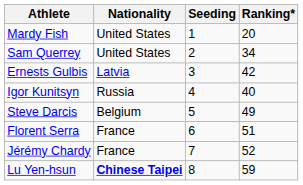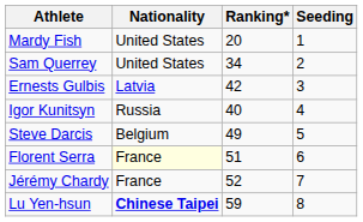 <table class="wikitable" border="1">
 <tr>
 <th>Athlete</th>
 <th>Nationality</th>
+<th>Ranking*</th>
 <th>Seeding</th>
-<th>Ranking*</th>
 </tr>
 <tr>
 <td><a href='#'>Mardy Fish</a></td>
 <td> United States</td>
+<td>20</td>
 <td>1</td>
-<td>20</td>
 </tr>
 <tr>
 <td><a href='#'>Sam Querrey</a></td>
 <td> United States</td>
+<td>34</td>
 <td>2</td>
-<td>34</td>
 </tr>
 <tr>
 <td><a href='#'>Ernests Gulbis</a></td>
 <td> <a href='#'>Latvia</a></td>
+<td>42</td>
 <td>3</td>
-<td>42</td>
 </tr>
 <tr>
 <td><a href='#'>Igor Kunitsyn</a></td>
 <td> Russia</td>
+<td>40</td>
 <td>4</td>
-<td>40</td>
 </tr>
 <tr>
 <td><a href='#'>Steve Darcis</a></td>
 <td> Belgium</td>
+<td>49</td>
 <td>5</td>
-<td>49</td>
 </tr>
 <tr>
 <td><a href='#'>Florent Serra</a></td>
-<td> France</td>
+<td style="background: lightyellow;"> France</td>
+<td>51</td>
 <td>6</td>
-<td>51</td>
 </tr>
 <tr>
 <td><a href='#'>Jérémy Chardy</a></td>
 <td> France</td>
+<td>52</td>
 <td>7</td>
-<td>52</td>
 </tr>
 <tr>
 <td><a href='#'>Lu Yen-hsun</a></td>
 <td><strong> <a href='#'>Chinese Taipei</a></strong></td>
+<td>59</td>
 <td>8</td>
-<td>59</td>
 </tr>
 </table>
